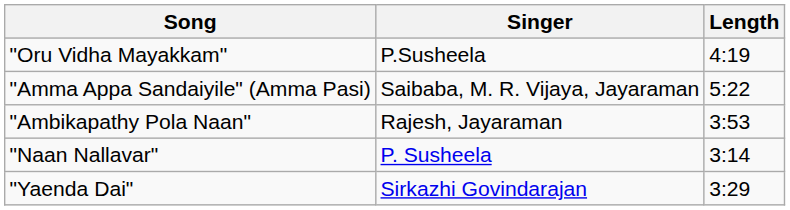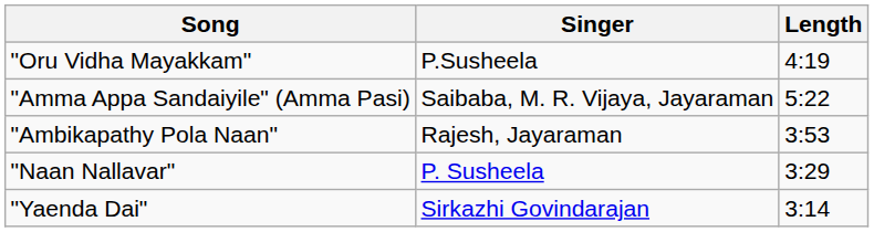 <table class="wikitable" style="font-size:95%;">
 <tr>
 <th>Song</th>
 <th>Singer</th>
 <th>Length</th>
 </tr>
 <tr>
 <td>"Oru Vidha Mayakkam"</td>
 <td>P.Susheela</td>
 <td>4:19</td>
 </tr>
 <tr>
 <td>"Amma Appa Sandaiyile" (Amma Pasi)</td>
 <td>Saibaba, M. R. Vijaya, Jayaraman</td>
 <td>5:22</td>
 </tr>
 <tr>
 <td>"Ambikapathy Pola Naan"</td>
 <td>Rajesh, Jayaraman</td>
 <td>3:53</td>
 </tr>
 <tr>
 <td>"Naan Nallavar"</td>
 <td><a href='#'>P. Susheela</a></td>
-<td>3:14</td>
+<td>3:29</td>
 </tr>
 <tr>
 <td>"Yaenda Dai"</td>
 <td><a href='#'>Sirkazhi Govindarajan</a></td>
-<td>3:29</td>
+<td>3:14</td>
 </tr>
 </table>
